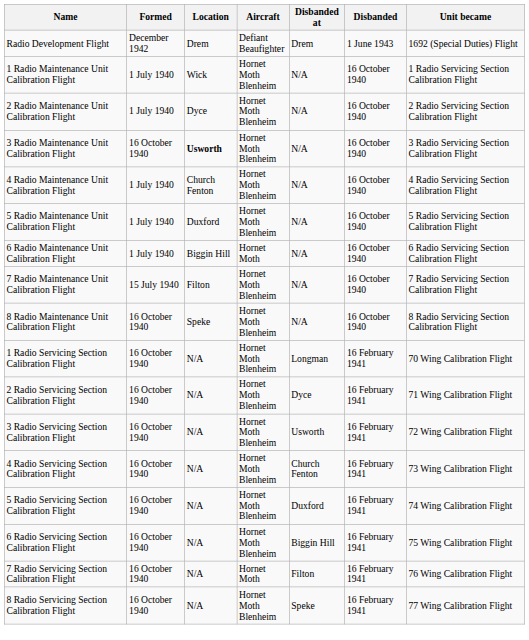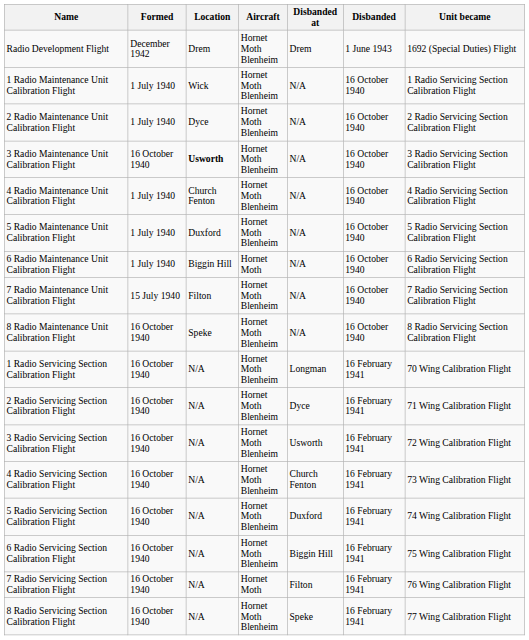 <table class="wikitable">
 <tr>
 <th>Name</th>
 <th>Formed</th>
 <th>Location</th>
 <th>Aircraft</th>
 <th>Disbanded at</th>
 <th>Disbanded</th>
 <th>Unit became</th>
 </tr>
 <tr>
 <td>Radio Development Flight</td>
 <td>December 1942</td>
 <td>Drem</td>
-<td>Defiant<br>Beaufighter</td>
+<td>Hornet Moth<br>Blenheim</td>
 <td>Drem</td>
 <td>1 June 1943</td>
 <td>1692 (Special Duties) Flight</td>
 </tr>
 <tr>
 <td>1 Radio Maintenance Unit Calibration Flight</td>
 <td>1 July 1940</td>
 <td>Wick</td>
 <td>Hornet Moth<br>Blenheim</td>
 <td>N/A</td>
 <td>16 October 1940</td>
 <td>1 Radio Servicing Section Calibration Flight</td>
 </tr>
 <tr>
 <td>2 Radio Maintenance Unit Calibration Flight</td>
 <td>1 July 1940</td>
 <td>Dyce</td>
 <td>Hornet Moth<br>Blenheim</td>
 <td>N/A</td>
 <td>16 October 1940</td>
 <td>2 Radio Servicing Section Calibration Flight</td>
 </tr>
 <tr>
 <td>3 Radio Maintenance Unit Calibration Flight</td>
 <td>16 October 1940</td>
 <td><strong>Usworth</strong></td>
 <td>Hornet Moth<br>Blenheim</td>
 <td>N/A</td>
 <td>16 October 1940</td>
 <td>3 Radio Servicing Section Calibration Flight</td>
 </tr>
 <tr>
 <td>4 Radio Maintenance Unit Calibration Flight</td>
 <td>1 July 1940</td>
 <td>Church Fenton</td>
 <td>Hornet Moth<br>Blenheim</td>
 <td>N/A</td>
 <td>16 October 1940</td>
 <td>4 Radio Servicing Section Calibration Flight</td>
 </tr>
 <tr>
 <td>5 Radio Maintenance Unit Calibration Flight</td>
 <td>1 July 1940</td>
 <td>Duxford</td>
 <td>Hornet Moth<br>Blenheim</td>
 <td>N/A</td>
 <td>16 October 1940</td>
 <td>5 Radio Servicing Section Calibration Flight</td>
 </tr>
 <tr>
 <td>6 Radio Maintenance Unit Calibration Flight</td>
 <td>1 July 1940</td>
 <td>Biggin Hill</td>
 <td>Hornet Moth</td>
 <td>N/A</td>
 <td>16 October 1940</td>
 <td>6 Radio Servicing Section Calibration Flight</td>
 </tr>
 <tr>
 <td>7 Radio Maintenance Unit Calibration Flight</td>
 <td>15 July 1940</td>
 <td>Filton</td>
 <td>Hornet Moth<br>Blenheim</td>
 <td>N/A</td>
 <td>16 October 1940</td>
 <td>7 Radio Servicing Section Calibration Flight</td>
 </tr>
 <tr>
 <td>8 Radio Maintenance Unit Calibration Flight</td>
 <td>16 October 1940</td>
 <td>Speke</td>
 <td>Hornet Moth<br>Blenheim</td>
 <td>N/A</td>
 <td>16 October 1940</td>
 <td>8 Radio Servicing Section Calibration Flight</td>
 </tr>
 <tr>
 <td>1 Radio Servicing Section Calibration Flight</td>
 <td>16 October 1940</td>
 <td>N/A</td>
 <td>Hornet Moth<br>Blenheim</td>
 <td>Longman</td>
 <td>16 February 1941</td>
 <td>70 Wing Calibration Flight</td>
 </tr>
 <tr>
 <td>2 Radio Servicing Section Calibration Flight</td>
 <td>16 October 1940</td>
 <td>N/A</td>
 <td>Hornet Moth<br>Blenheim</td>
 <td>Dyce</td>
 <td>16 February 1941</td>
 <td>71 Wing Calibration Flight</td>
 </tr>
 <tr>
 <td>3 Radio Servicing Section Calibration Flight</td>
 <td>16 October 1940</td>
 <td>N/A</td>
 <td>Hornet Moth<br>Blenheim</td>
 <td>Usworth</td>
 <td>16 February 1941</td>
 <td>72 Wing Calibration Flight</td>
 </tr>
 <tr>
 <td>4 Radio Servicing Section Calibration Flight</td>
 <td>16 October 1940</td>
 <td>N/A</td>
 <td>Hornet Moth<br>Blenheim</td>
 <td>Church Fenton</td>
 <td>16 February 1941</td>
 <td>73 Wing Calibration Flight</td>
 </tr>
 <tr>
 <td>5 Radio Servicing Section Calibration Flight</td>
 <td>16 October 1940</td>
 <td>N/A</td>
 <td>Hornet Moth<br>Blenheim</td>
 <td>Duxford</td>
 <td>16 February 1941</td>
 <td>74 Wing Calibration Flight</td>
 </tr>
 <tr>
 <td>6 Radio Servicing Section Calibration Flight</td>
 <td>16 October 1940</td>
 <td>N/A</td>
 <td>Hornet Moth<br>Blenheim</td>
 <td>Biggin Hill</td>
 <td>16 February 1941</td>
 <td>75 Wing Calibration Flight</td>
 </tr>
 <tr>
 <td>7 Radio Servicing Section Calibration Flight</td>
 <td>16 October 1940</td>
 <td>N/A</td>
 <td>Hornet Moth</td>
 <td>Filton</td>
 <td>16 February 1941</td>
 <td>76 Wing Calibration Flight</td>
 </tr>
 <tr>
 <td>8 Radio Servicing Section Calibration Flight</td>
 <td>16 October 1940</td>
 <td>N/A</td>
 <td>Hornet Moth<br>Blenheim</td>
 <td>Speke</td>
 <td>16 February 1941</td>
 <td>77 Wing Calibration Flight</td>
 </tr>
 </table>
